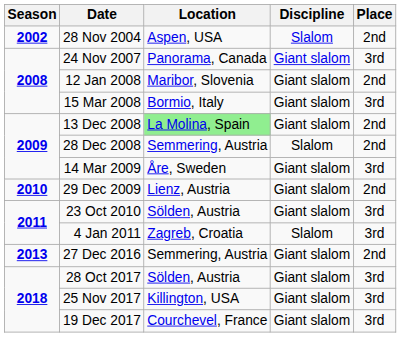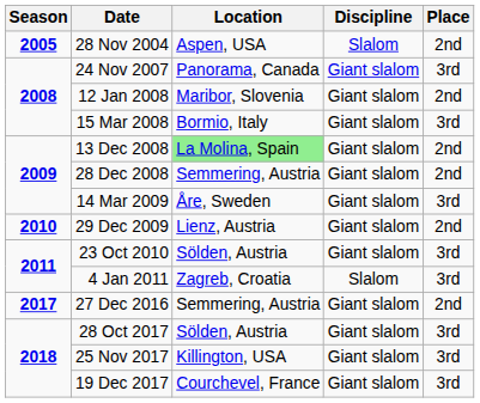 <table class="wikitable">
 <tr>
 <th>Season</th>
 <th>Date</th>
 <th>Location</th>
 <th>Discipline</th>
 <th>Place</th>
 </tr>
 <tr>
-<td align=center><strong><a href='#'>2002</a></strong></td>
+<td align=center><strong><a href='#'>2005</a></strong></td>
 <td align=right>28 Nov 2004</td>
 <td> <a href='#'>Aspen</a>, USA</td>
 <td align=center><a href='#'>Slalom</a></td>
 <td align=center>2nd</td>
 </tr>
 <tr>
 <td align=center rowspan=3><strong><a href='#'>2008</a></strong></td>
 <td align=right>24 Nov 2007</td>
 <td> <a href='#'>Panorama</a>, Canada</td>
 <td align=center><a href='#'>Giant slalom</a></td>
 <td align=center>3rd</td>
 </tr>
 <tr>
 <td align=right>12 Jan 2008</td>
 <td> <a href='#'>Maribor</a>, Slovenia</td>
 <td align=center>Giant slalom</td>
 <td align=center>2nd</td>
 </tr>
 <tr>
 <td align=right>15 Mar 2008</td>
 <td> <a href='#'>Bormio</a>, Italy</td>
 <td align=center>Giant slalom</td>
 <td align=center>3rd</td>
 </tr>
 <tr>
 <td align=center rowspan=3><strong><a href='#'>2009</a></strong></td>
 <td align=right>13 Dec 2008</td>
 <td style="background: lightgreen;"> <a href='#'>La Molina</a>, Spain</td>
 <td align=center>Giant slalom</td>
 <td align=center>2nd</td>
 </tr>
 <tr>
 <td align=right>28 Dec 2008</td>
 <td> <a href='#'>Semmering</a>, Austria</td>
-<td align=center>Slalom</td>
+<td align=center>Giant slalom</td>
 <td align=center>2nd</td>
 </tr>
 <tr>
 <td align=right>14 Mar 2009</td>
 <td> <a href='#'>Åre</a>, Sweden</td>
 <td align=center>Giant slalom</td>
 <td align=center>3rd</td>
 </tr>
 <tr>
 <td align=center><strong><a href='#'>2010</a></strong></td>
 <td align=right>29 Dec 2009</td>
 <td> <a href='#'>Lienz</a>, Austria</td>
 <td align=center>Giant slalom</td>
 <td align=center>2nd</td>
 </tr>
 <tr>
 <td align=center rowspan=2><strong><a href='#'>2011</a></strong></td>
 <td align=right>23 Oct 2010</td>
 <td> <a href='#'>Sölden</a>, Austria</td>
 <td align=center>Giant slalom</td>
 <td align=center>3rd</td>
 </tr>
 <tr>
 <td align=right>4 Jan 2011</td>
 <td> <a href='#'>Zagreb</a>, Croatia</td>
 <td align=center>Slalom</td>
 <td align=center>3rd</td>
 </tr>
 <tr>
-<td align=center rowspan=1><strong><a href='#'>2013</a></strong></td>
+<td align=center rowspan=1><strong><a href='#'>2017</a></strong></td>
 <td align=right>27 Dec 2016</td>
 <td> Semmering, Austria</td>
 <td align=center>Giant slalom</td>
 <td align=center>2nd</td>
 </tr>
 <tr>
 <td align=center rowspan=3><strong><a href='#'>2018</a></strong></td>
 <td align=right>28 Oct 2017</td>
 <td> <a href='#'>Sölden</a>, Austria</td>
 <td align=center>Giant slalom</td>
 <td align=center>3rd</td>
 </tr>
 <tr>
 <td align=right>25 Nov 2017</td>
 <td> <a href='#'>Killington</a>, USA</td>
 <td align=center>Giant slalom</td>
 <td align=center>3rd</td>
 </tr>
 <tr>
 <td align=right>19 Dec 2017</td>
 <td> <a href='#'>Courchevel</a>, France</td>
 <td align=center>Giant slalom</td>
 <td align=center>3rd</td>
 </tr>
 </table>
